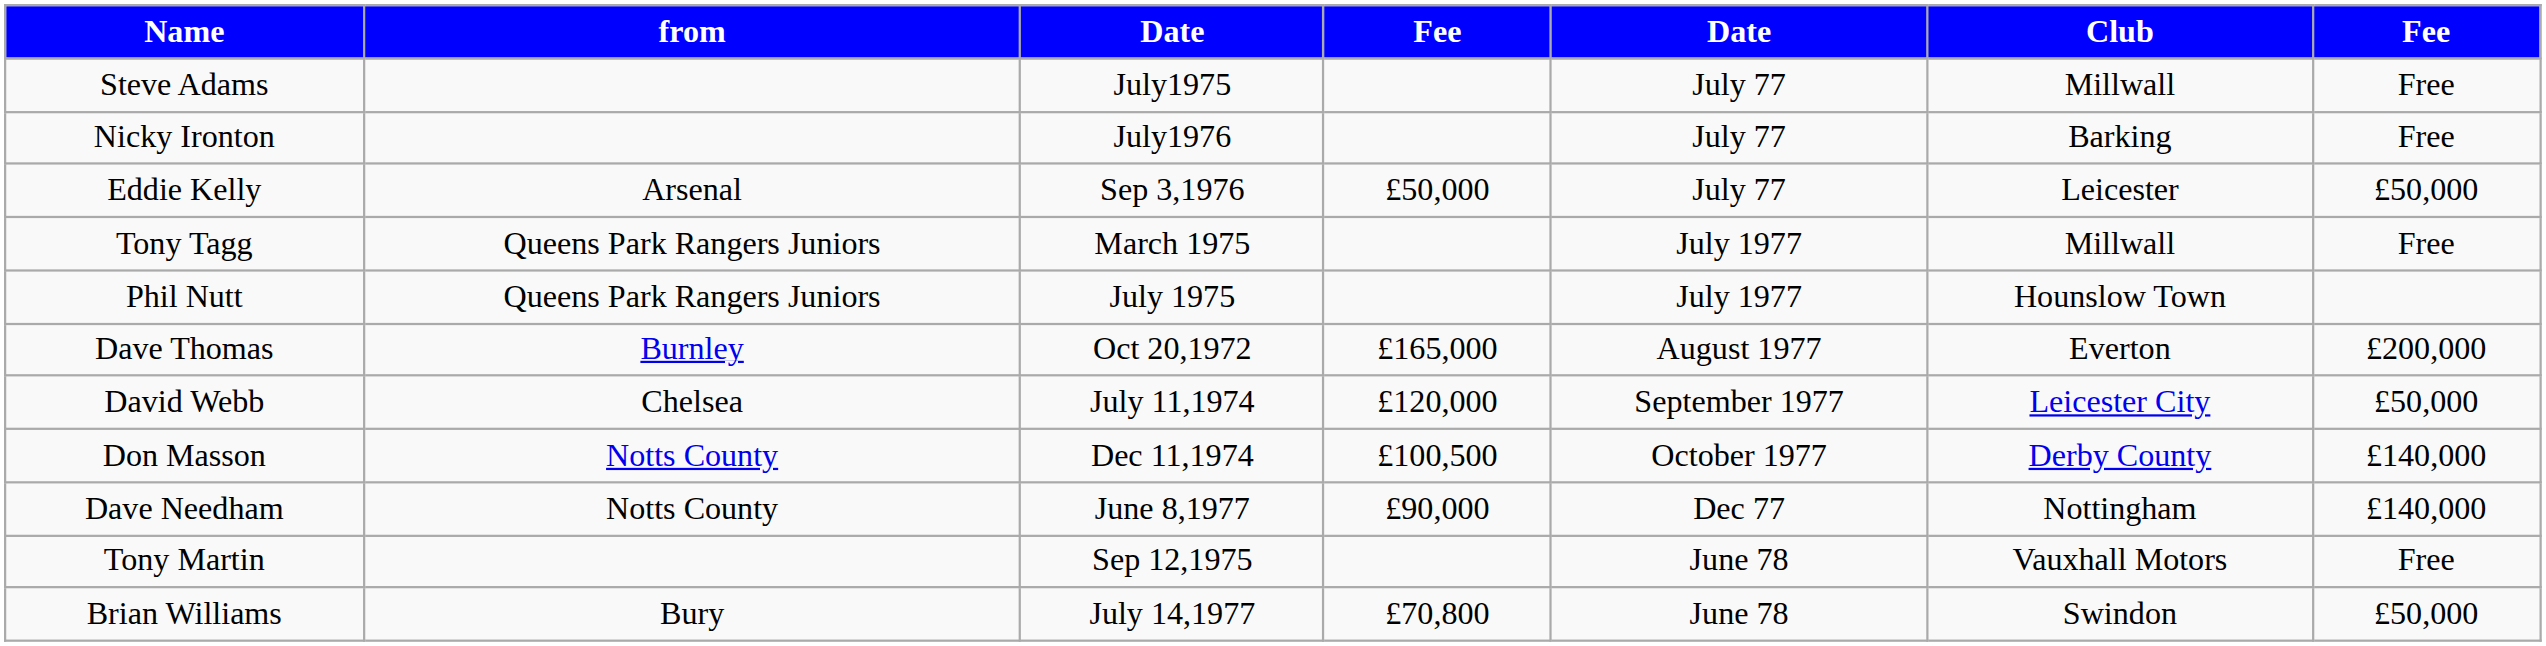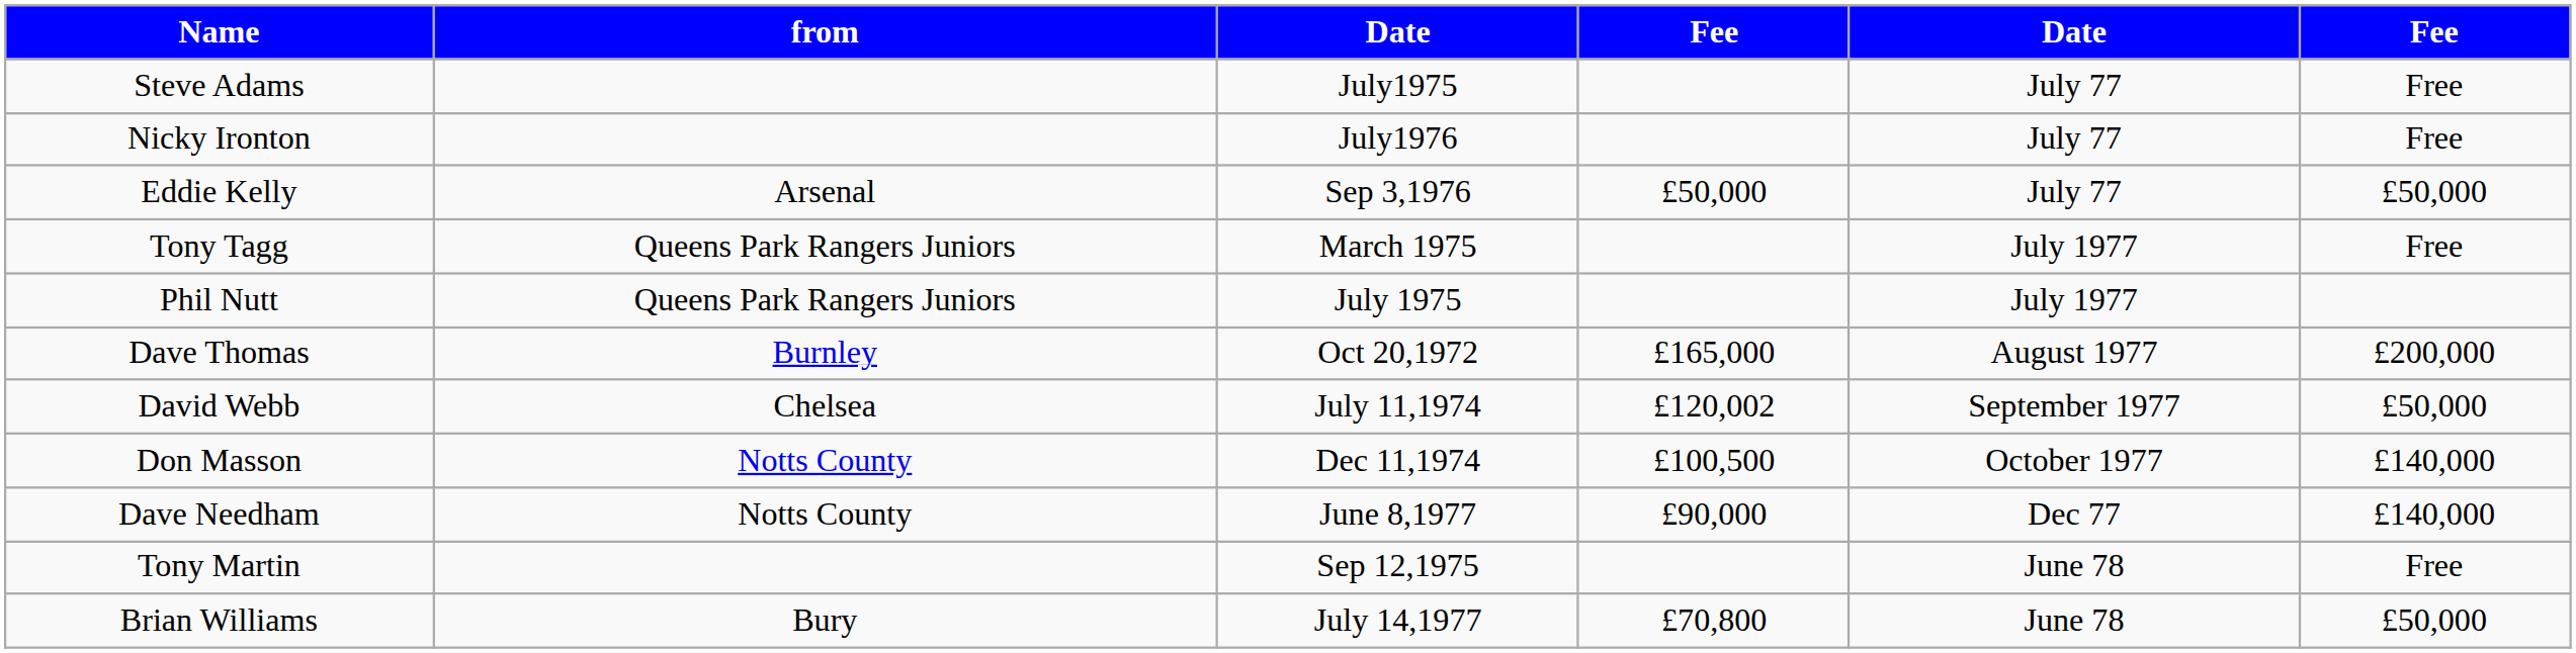 <table class="wikitable" style="text-align:center; font-size:90%; width:90%;">
 <tr>
 <th style="background:#0000FF; color:#FFFFFF; text-align:center;"><strong>Name</strong></th>
 <th style="background:#0000FF; color:#FFFFFF; text-align:center;">from</th>
 <th style="background:#0000FF; color:#FFFFFF; text-align:center;">Date</th>
 <th style="background:#0000FF; color:#FFFFFF; text-align:center;">Fee</th>
 <th style="background:#0000FF; color:#FFFFFF; text-align:center;"><strong>Date</strong></th>
-<th style="background:#0000FF; color:#FFFFFF; text-align:center;">Club</th>
 <th style="background:#0000FF; color:#FFFFFF; text-align:center;"><strong>Fee</strong></th>
 </tr>
 <tr>
 <td>Steve Adams</td>
 <td></td>
 <td>July1975</td>
 <td></td>
 <td>July 77</td>
-<td>Millwall</td>
 <td>Free</td>
 </tr>
 <tr>
 <td>Nicky Ironton</td>
 <td></td>
 <td>July1976</td>
 <td></td>
 <td>July 77</td>
-<td>Barking</td>
 <td>Free</td>
 </tr>
 <tr>
 <td>Eddie Kelly</td>
 <td>Arsenal</td>
 <td>Sep 3,1976</td>
 <td>£50,000</td>
 <td>July 77</td>
-<td>Leicester</td>
 <td>£50,000</td>
 </tr>
 <tr>
 <td>Tony Tagg</td>
 <td>Queens Park Rangers Juniors</td>
 <td>March 1975</td>
 <td></td>
 <td>July 1977</td>
-<td>Millwall</td>
 <td>Free</td>
 </tr>
 <tr>
 <td>Phil Nutt</td>
 <td>Queens Park Rangers Juniors</td>
 <td>July 1975</td>
 <td></td>
 <td>July 1977</td>
-<td>Hounslow Town</td>
 <td></td>
 </tr>
 <tr>
 <td>Dave Thomas</td>
 <td><a href='#'>Burnley</a></td>
 <td>Oct 20,1972</td>
 <td>£165,000</td>
 <td>August 1977</td>
-<td>Everton</td>
 <td>£200,000</td>
 </tr>
 <tr>
 <td>David Webb</td>
 <td>Chelsea</td>
 <td>July 11,1974</td>
-<td>£120,000</td>
+<td>£120,002</td>
 <td>September 1977</td>
-<td><a href='#'>Leicester City</a></td>
 <td>£50,000</td>
 </tr>
 <tr>
 <td>Don Masson</td>
 <td><a href='#'>Notts County</a></td>
 <td>Dec 11,1974</td>
 <td>£100,500</td>
 <td>October 1977</td>
-<td><a href='#'>Derby County</a></td>
 <td>£140,000</td>
 </tr>
 <tr>
 <td>Dave Needham</td>
 <td>Notts County</td>
 <td>June 8,1977</td>
 <td>£90,000</td>
 <td>Dec 77</td>
-<td>Nottingham</td>
 <td>£140,000</td>
 </tr>
 <tr>
 <td>Tony Martin</td>
 <td></td>
 <td>Sep 12,1975</td>
 <td></td>
 <td>June 78</td>
-<td>Vauxhall Motors</td>
 <td>Free</td>
 </tr>
 <tr>
 <td>Brian Williams</td>
 <td>Bury</td>
 <td>July 14,1977</td>
 <td>£70,800</td>
 <td>June 78</td>
-<td>Swindon</td>
 <td>£50,000</td>
 </tr>
 </table>
